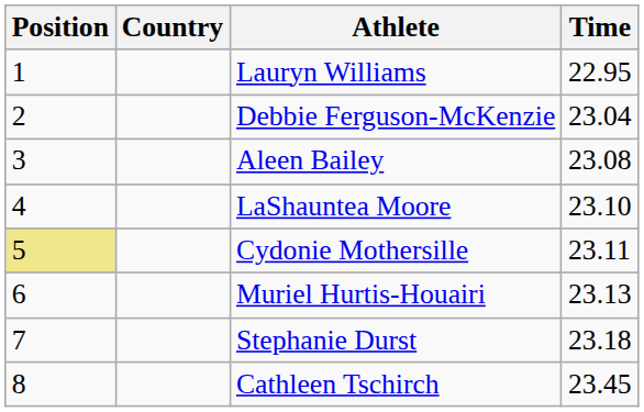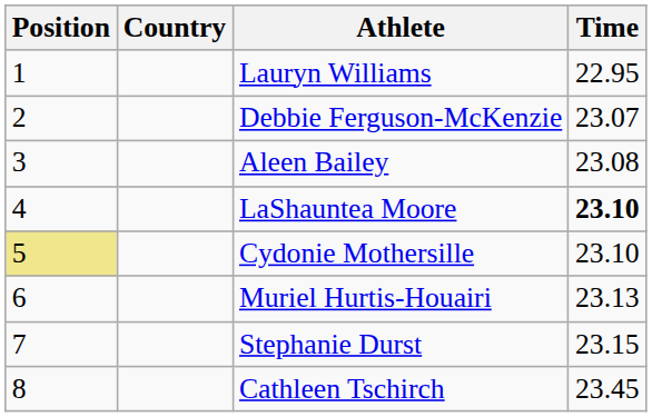 <table class="wikitable">
 <tr>
 <th>Position</th>
 <th>Country</th>
 <th>Athlete</th>
 <th>Time</th>
 </tr>
 <tr>
 <td>1</td>
 <td></td>
 <td><a href='#'>Lauryn Williams</a></td>
 <td>22.95</td>
 </tr>
 <tr>
 <td>2</td>
 <td></td>
 <td><a href='#'>Debbie Ferguson-McKenzie</a></td>
-<td>23.04</td>
+<td>23.07</td>
 </tr>
 <tr>
 <td>3</td>
 <td></td>
 <td><a href='#'>Aleen Bailey</a></td>
 <td>23.08</td>
 </tr>
 <tr>
 <td>4</td>
 <td></td>
 <td><a href='#'>LaShauntea Moore</a></td>
-<td>23.10</td>
+<td><strong>23.10</strong></td>
 </tr>
 <tr>
 <td style="background: khaki;">5</td>
 <td></td>
 <td><a href='#'>Cydonie Mothersille</a></td>
-<td>23.11</td>
+<td>23.10</td>
 </tr>
 <tr>
 <td>6</td>
 <td></td>
 <td><a href='#'>Muriel Hurtis-Houairi</a></td>
 <td>23.13</td>
 </tr>
 <tr>
 <td>7</td>
 <td></td>
 <td><a href='#'>Stephanie Durst</a></td>
-<td>23.18</td>
+<td>23.15</td>
 </tr>
 <tr>
 <td>8</td>
 <td></td>
 <td><a href='#'>Cathleen Tschirch</a></td>
 <td>23.45</td>
 </tr>
 </table>
